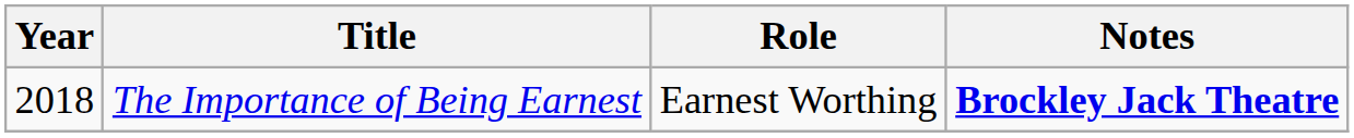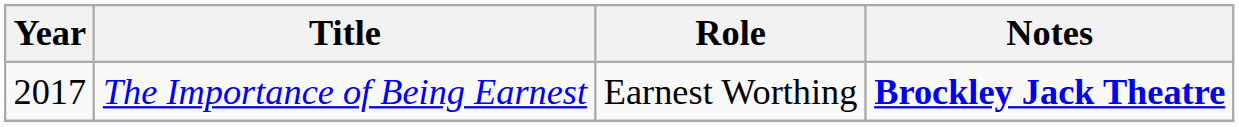 <table class="wikitable sortable">
 <tr>
 <th>Year</th>
 <th>Title</th>
 <th>Role</th>
 <th class="unsortable">Notes</th>
 </tr>
 <tr>
-<td>2018</td>
+<td>2017</td>
 <td><em><a href='#'>The Importance of Being Earnest</a></em></td>
 <td>Earnest Worthing</td>
 <td><strong><a href='#'>Brockley Jack Theatre</a></strong></td>
 </tr>
 <tr>
 </tr>
 </table>
